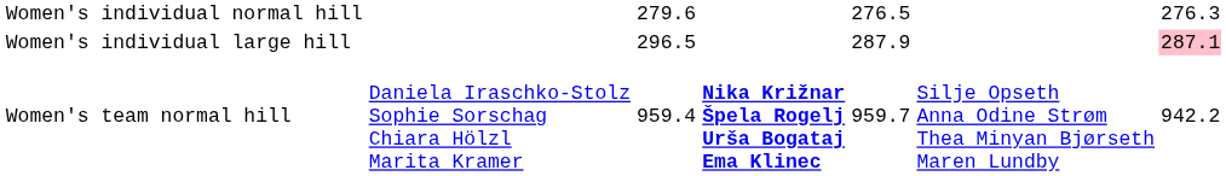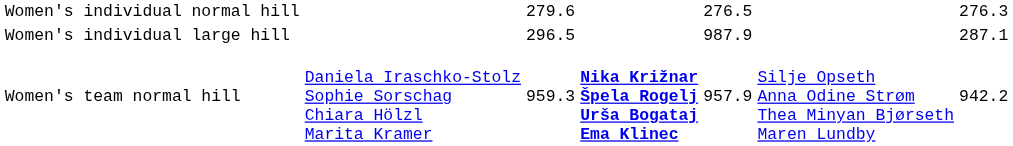 <table>
 <tr>
 <td>Women's individual normal hill<br></td>
 <td></td>
 <td>279.6</td>
 <td></td>
 <td>276.5</td>
 <td></td>
 <td>276.3</td>
 </tr>
 <tr>
 <td>Women's individual large hill<br></td>
 <td></td>
 <td>296.5</td>
 <td></td>
-<td>287.9</td>
+<td>987.9</td>
 <td></td>
-<td style="background: pink;">287.1</td>
+<td>287.1</td>
 </tr>
 <tr>
 <td>Women's team normal hill<br></td>
 <td><br><a href='#'>Daniela Iraschko-Stolz</a><br><a href='#'>Sophie Sorschag</a><br><a href='#'>Chiara Hölzl</a><br><a href='#'>Marita Kramer</a></td>
-<td>959.4</td>
+<td>959.3</td>
 <td><strong><br><a href='#'>Nika Križnar</a><br><a href='#'>Špela Rogelj</a><br><a href='#'>Urša Bogataj</a><br><a href='#'>Ema Klinec</a></strong></td>
-<td>959.7</td>
+<td>957.9</td>
 <td><br><a href='#'>Silje Opseth</a><br><a href='#'>Anna Odine Strøm</a><br><a href='#'>Thea Minyan Bjørseth</a><br><a href='#'>Maren Lundby</a></td>
 <td>942.2</td>
 </tr>
 </table>
